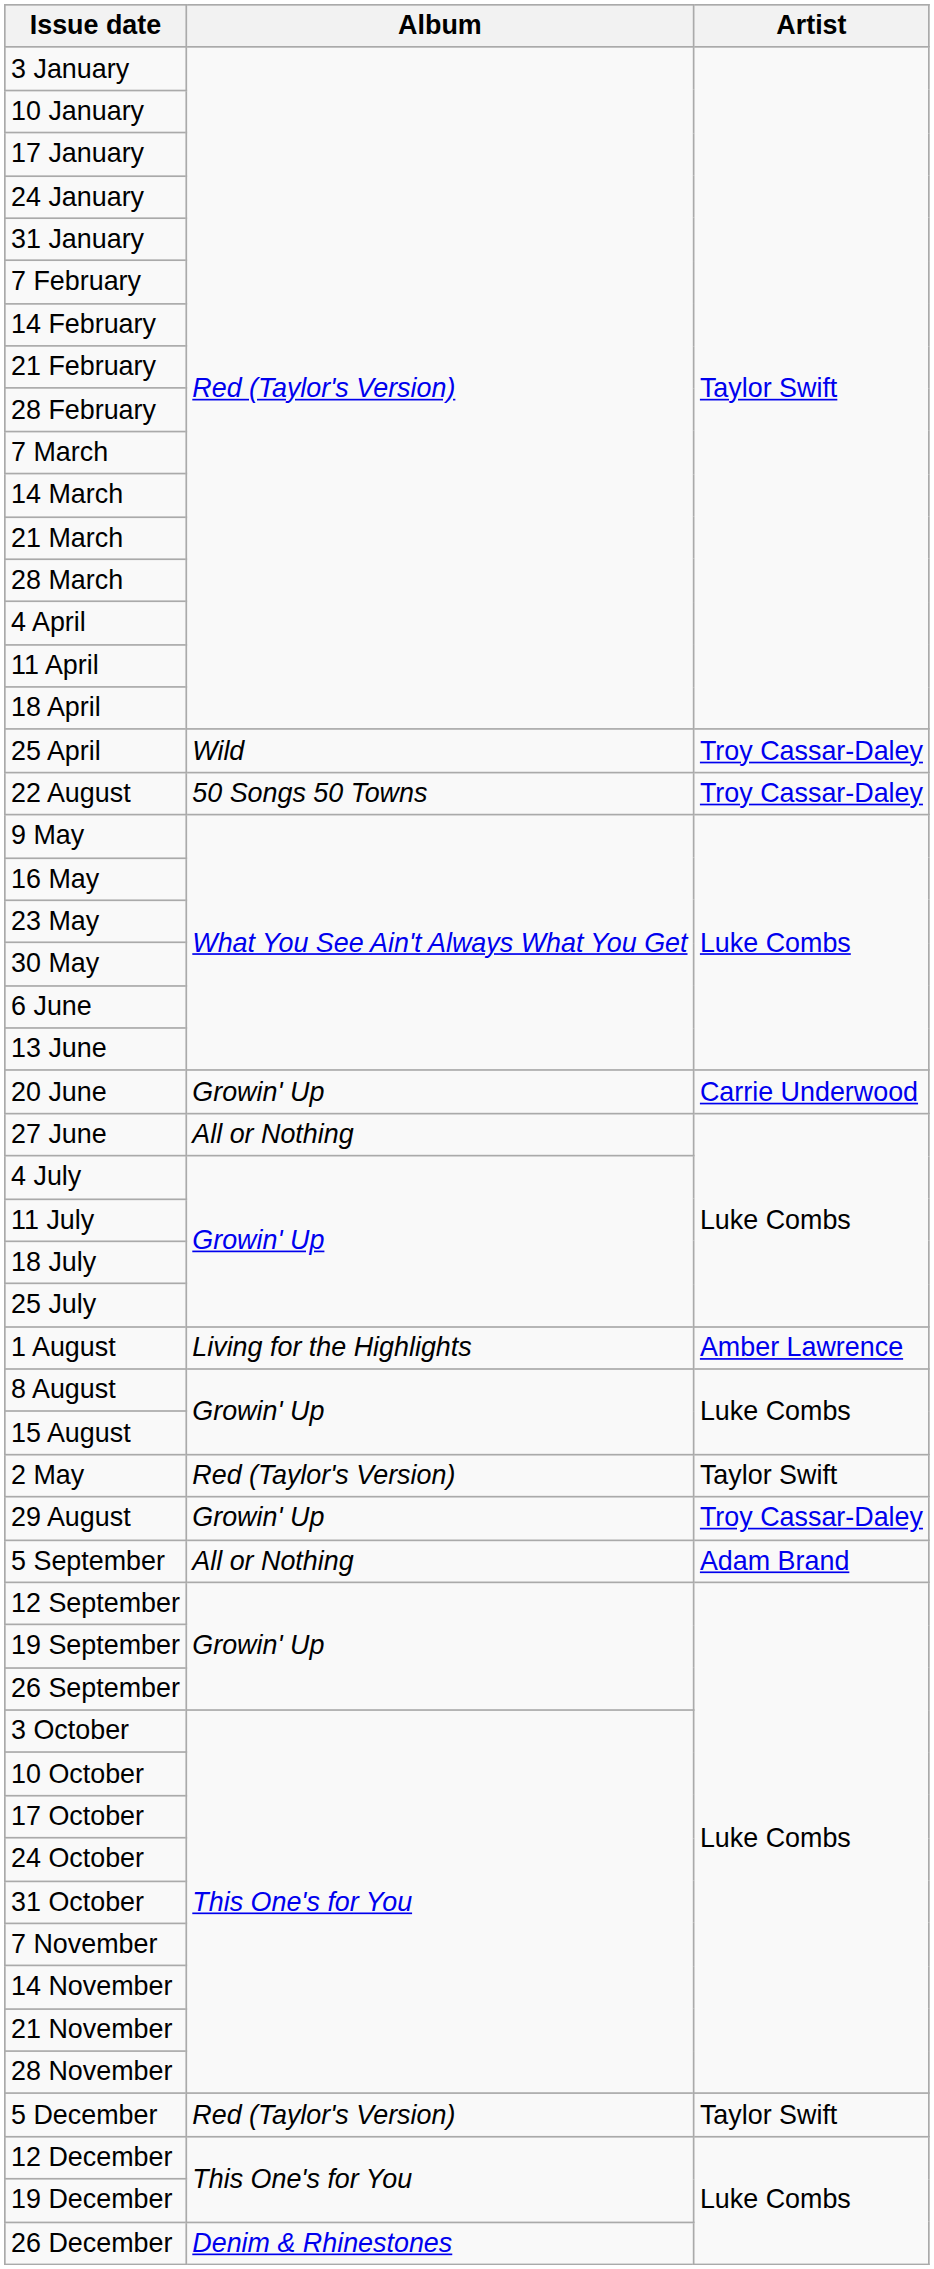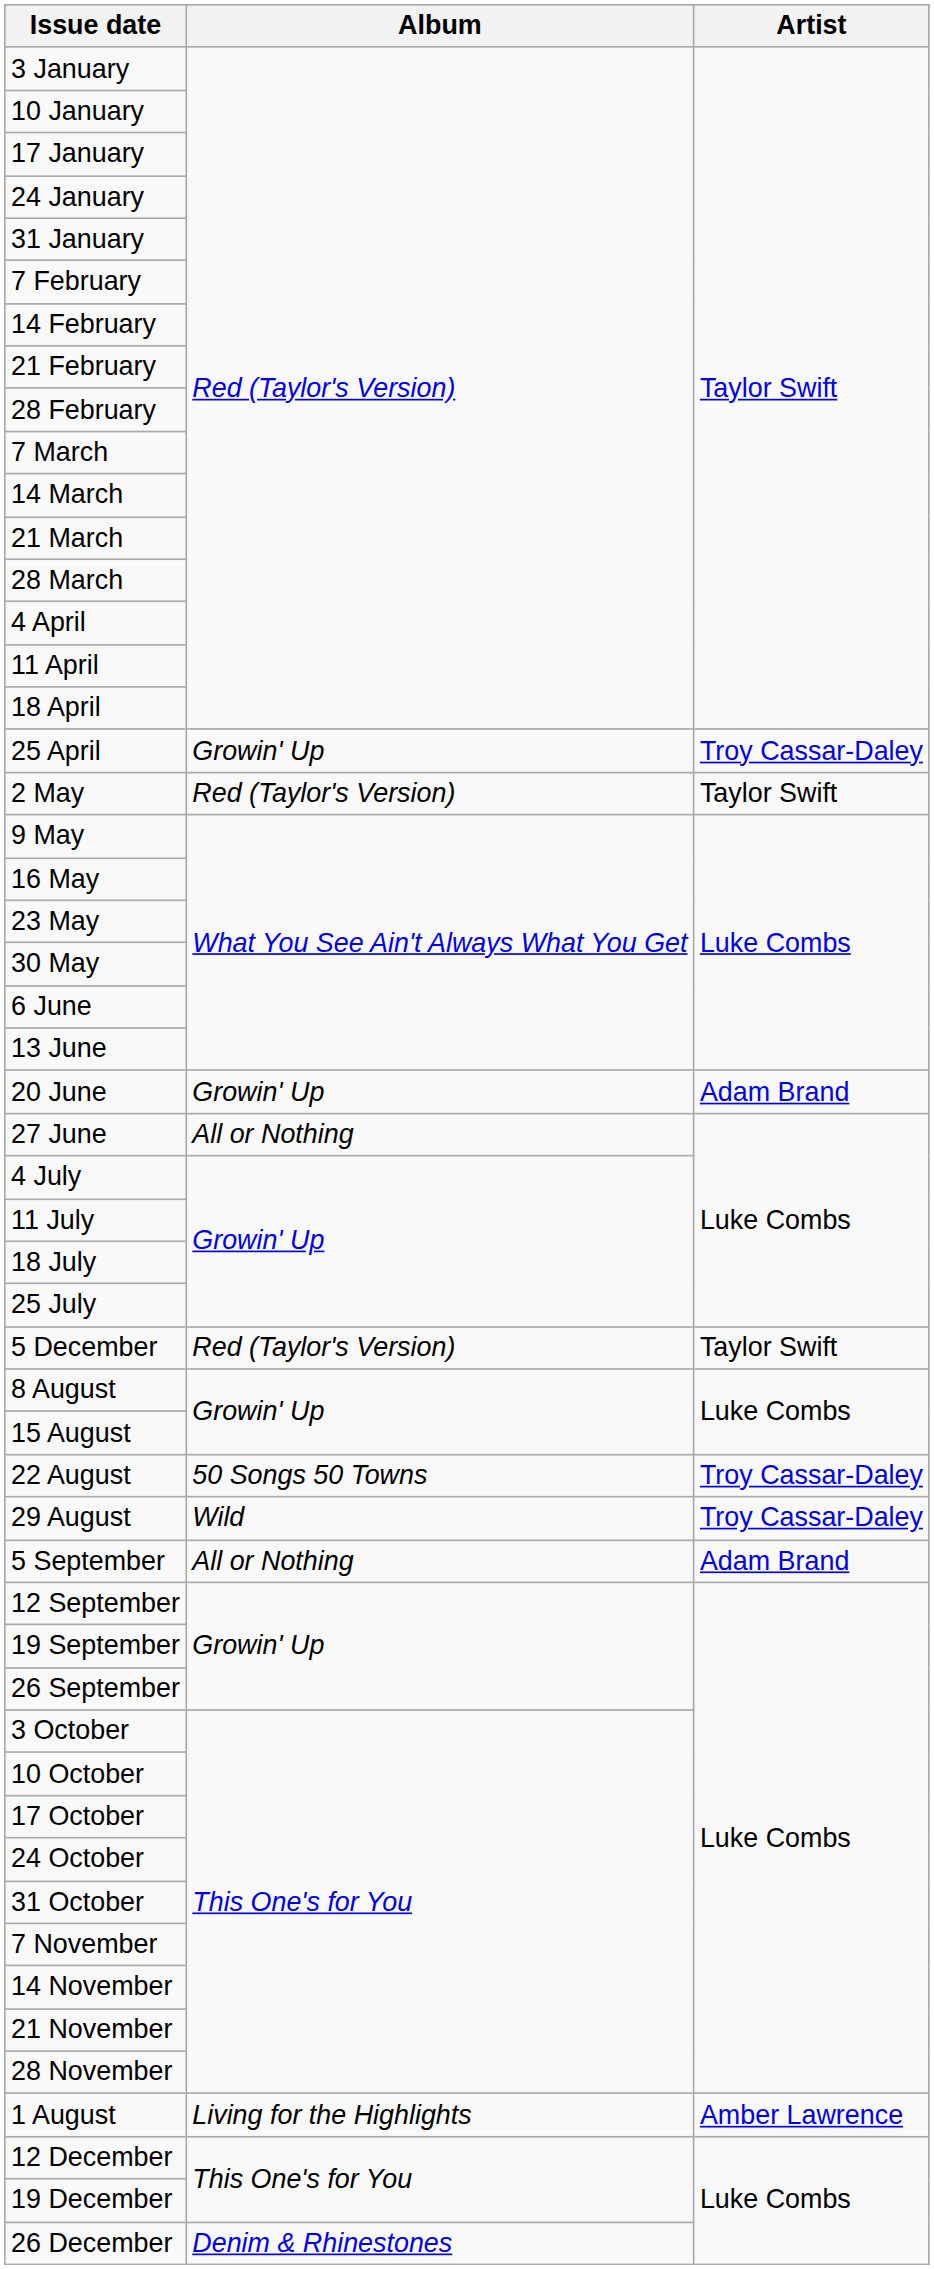 <table class=wikitable>
 <tr>
 <th>Issue date</th>
 <th>Album</th>
 <th>Artist</th>
 </tr>
 <tr>
 <td>3 January</td>
 <td rowspan=16><em><a href='#'>Red (Taylor's Version)</a></em></td>
 <td rowspan=16><a href='#'>Taylor Swift</a></td>
 </tr>
 <tr>
 <td>10 January</td>
 </tr>
 <tr>
 <td>17 January</td>
 </tr>
 <tr>
 <td>24 January</td>
 </tr>
 <tr>
 <td>31 January</td>
 </tr>
 <tr>
 <td>7 February</td>
 </tr>
 <tr>
 <td>14 February</td>
 </tr>
 <tr>
 <td>21 February</td>
 </tr>
 <tr>
 <td>28 February</td>
 </tr>
 <tr>
 <td>7 March</td>
 </tr>
 <tr>
 <td>14 March</td>
 </tr>
 <tr>
 <td>21 March</td>
 </tr>
 <tr>
 <td>28 March</td>
 </tr>
 <tr>
 <td>4 April</td>
 </tr>
 <tr>
 <td>11 April</td>
 </tr>
 <tr>
 <td>18 April</td>
 </tr>
 <tr>
 <td>25 April</td>
-<td><em>Wild</em></td>
+<td><em>Growin' Up</em></td>
 <td><a href='#'>Troy Cassar-Daley</a></td>
 </tr>
 <tr>
-<td>22 August</td>
-<td><em>50 Songs 50 Towns</em></td>
-<td><a href='#'>Troy Cassar-Daley</a></td>
+<td>2 May</td>
+<td><em>Red (Taylor's Version)</em></td>
+<td>Taylor Swift</td>
 </tr>
 <tr>
 <td>9 May</td>
 <td rowspan=6><em><a href='#'>What You See Ain't Always What You Get</a></em></td>
 <td rowspan=6><a href='#'>Luke Combs</a></td>
 </tr>
 <tr>
 <td>16 May</td>
 </tr>
 <tr>
 <td>23 May</td>
 </tr>
 <tr>
 <td>30 May</td>
 </tr>
 <tr>
 <td>6 June</td>
 </tr>
 <tr>
 <td>13 June</td>
 </tr>
 <tr>
 <td>20 June</td>
 <td><em>Growin' Up</em></td>
-<td><a href='#'>Carrie Underwood</a></td>
+<td><a href='#'>Adam Brand</a></td>
 </tr>
 <tr>
 <td>27 June</td>
 <td><em>All or Nothing</em></td>
 <td rowspan=5>Luke Combs</td>
 </tr>
 <tr>
 <td>4 July</td>
 <td rowspan=4><em><a href='#'>Growin' Up</a></em></td>
 </tr>
 <tr>
 <td>11 July</td>
 </tr>
 <tr>
 <td>18 July</td>
 </tr>
 <tr>
 <td>25 July</td>
 </tr>
 <tr>
-<td>1 August</td>
-<td><em>Living for the Highlights</em></td>
-<td><a href='#'>Amber Lawrence</a></td>
+<td>5 December</td>
+<td><em>Red (Taylor's Version)</em></td>
+<td>Taylor Swift</td>
 </tr>
 <tr>
 <td>8 August</td>
 <td rowspan=2><em>Growin' Up</em></td>
 <td rowspan=2>Luke Combs</td>
 </tr>
 <tr>
 <td>15 August</td>
 </tr>
 <tr>
-<td>2 May</td>
-<td><em>Red (Taylor's Version)</em></td>
-<td>Taylor Swift</td>
+<td>22 August</td>
+<td><em>50 Songs 50 Towns</em></td>
+<td><a href='#'>Troy Cassar-Daley</a></td>
 </tr>
 <tr>
 <td>29 August</td>
-<td><em>Growin' Up</em></td>
+<td><em>Wild</em></td>
 <td><a href='#'>Troy Cassar-Daley</a></td>
 </tr>
 <tr>
 <td>5 September</td>
 <td><em>All or Nothing</em></td>
 <td><a href='#'>Adam Brand</a></td>
 </tr>
 <tr>
 <td>12 September</td>
 <td rowspan=3><em>Growin' Up</em></td>
 <td rowspan=12>Luke Combs</td>
 </tr>
 <tr>
 <td>19 September</td>
 </tr>
 <tr>
 <td>26 September</td>
 </tr>
 <tr>
 <td>3 October</td>
 <td rowspan=9><em><a href='#'>This One's for You</a></em></td>
 </tr>
 <tr>
 <td>10 October</td>
 </tr>
 <tr>
 <td>17 October</td>
 </tr>
 <tr>
 <td>24 October</td>
 </tr>
 <tr>
 <td>31 October</td>
 </tr>
 <tr>
 <td>7 November</td>
 </tr>
 <tr>
 <td>14 November</td>
 </tr>
 <tr>
 <td>21 November</td>
 </tr>
 <tr>
 <td>28 November</td>
 </tr>
 <tr>
-<td>5 December</td>
-<td><em>Red (Taylor's Version)</em></td>
-<td>Taylor Swift</td>
+<td>1 August</td>
+<td><em>Living for the Highlights</em></td>
+<td><a href='#'>Amber Lawrence</a></td>
 </tr>
 <tr>
 <td>12 December</td>
 <td rowspan=2><em>This One's for You</em></td>
 <td rowspan="3">Luke Combs</td>
 </tr>
 <tr>
 <td>19 December</td>
 </tr>
 <tr>
 <td>26 December</td>
 <td><em><a href='#'>Denim & Rhinestones</a></em></td>
 </tr>
 </table>
